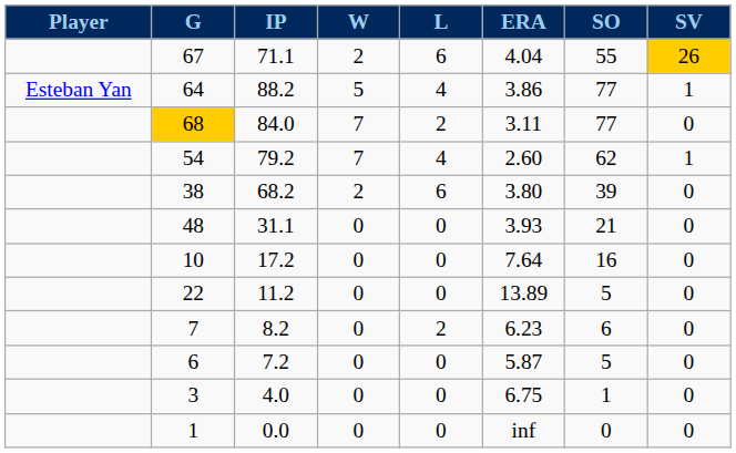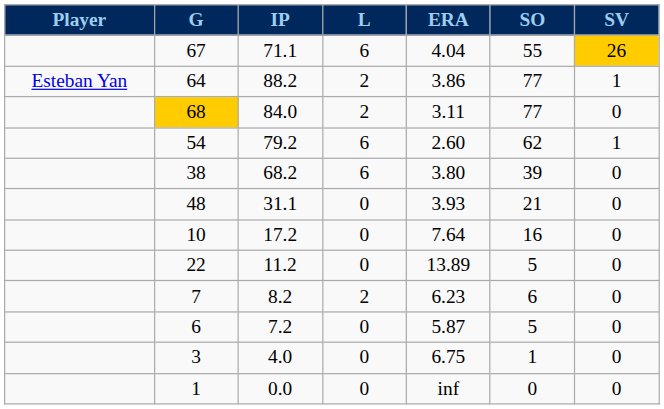 <table class="wikitable sortable">
 <tr>
 <th style="background:#00285D;color:#9ECEEE; width:16%;">Player</th>
 <th style="background:#00285D;color:#9ECEEE; width:9%;">G</th>
 <th style="background:#00285D;color:#9ECEEE; width:9%;">IP</th>
-<th style="background:#00285D;color:#9ECEEE; width:9%;">W</th>
 <th style="background:#00285D;color:#9ECEEE; width:9%;">L</th>
 <th style="background:#00285D;color:#9ECEEE; width:9%;">ERA</th>
 <th style="background:#00285D;color:#9ECEEE; width:9%;">SO</th>
 <th style="background:#00285D;color:#9ECEEE; width:9%;">SV</th>
 </tr>
 <tr style="text-align:center;">
 <td></td>
 <td>67</td>
 <td>71.1</td>
-<td>2</td>
 <td>6</td>
 <td>4.04</td>
 <td>55</td>
 <td style="background:#fc0;">26</td>
 </tr>
 <tr align=center>
 <td><a href='#'>Esteban Yan</a></td>
 <td>64</td>
 <td>88.2</td>
-<td>5</td>
-<td>4</td>
+<td>2</td>
 <td>3.86</td>
 <td>77</td>
 <td>1</td>
 </tr>
 <tr align=center>
 <td></td>
 <td style="background:#fc0;">68</td>
 <td>84.0</td>
-<td>7</td>
 <td>2</td>
 <td>3.11</td>
 <td>77</td>
 <td>0</td>
 </tr>
 <tr align=center>
 <td></td>
 <td>54</td>
 <td>79.2</td>
-<td>7</td>
-<td>4</td>
+<td>6</td>
 <td>2.60</td>
 <td>62</td>
 <td>1</td>
 </tr>
 <tr align=center>
 <td></td>
 <td>38</td>
 <td>68.2</td>
-<td>2</td>
 <td>6</td>
 <td>3.80</td>
 <td>39</td>
 <td>0</td>
 </tr>
 <tr align=center>
 <td></td>
 <td>48</td>
 <td>31.1</td>
 <td>0</td>
-<td>0</td>
 <td>3.93</td>
 <td>21</td>
 <td>0</td>
 </tr>
 <tr style="text-align:center;">
 <td></td>
 <td>10</td>
 <td>17.2</td>
-<td>0</td>
 <td>0</td>
 <td>7.64</td>
 <td>16</td>
 <td>0</td>
 </tr>
 <tr align=center>
 <td></td>
 <td>22</td>
 <td>11.2</td>
 <td>0</td>
-<td>0</td>
 <td>13.89</td>
 <td>5</td>
 <td>0</td>
 </tr>
 <tr style="text-align:center;">
 <td></td>
 <td>7</td>
 <td>8.2</td>
-<td>0</td>
 <td>2</td>
 <td>6.23</td>
 <td>6</td>
 <td>0</td>
 </tr>
 <tr align=center>
 <td></td>
 <td>6</td>
 <td>7.2</td>
 <td>0</td>
-<td>0</td>
 <td>5.87</td>
 <td>5</td>
 <td>0</td>
 </tr>
 <tr align=center>
 <td></td>
 <td>3</td>
 <td>4.0</td>
-<td>0</td>
 <td>0</td>
 <td>6.75</td>
 <td>1</td>
 <td>0</td>
 </tr>
 <tr style="text-align:center;">
 <td></td>
 <td>1</td>
 <td>0.0</td>
 <td>0</td>
-<td>0</td>
 <td>inf</td>
 <td>0</td>
 <td>0</td>
 </tr>
 </table>
